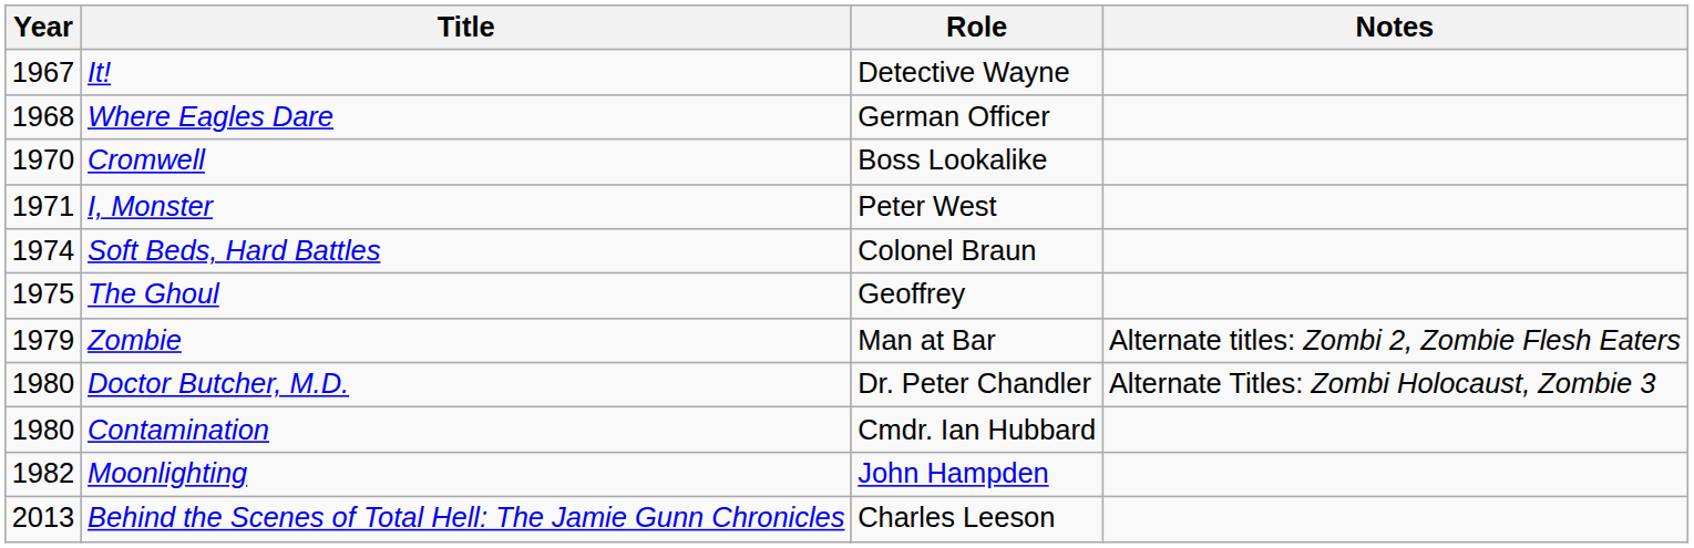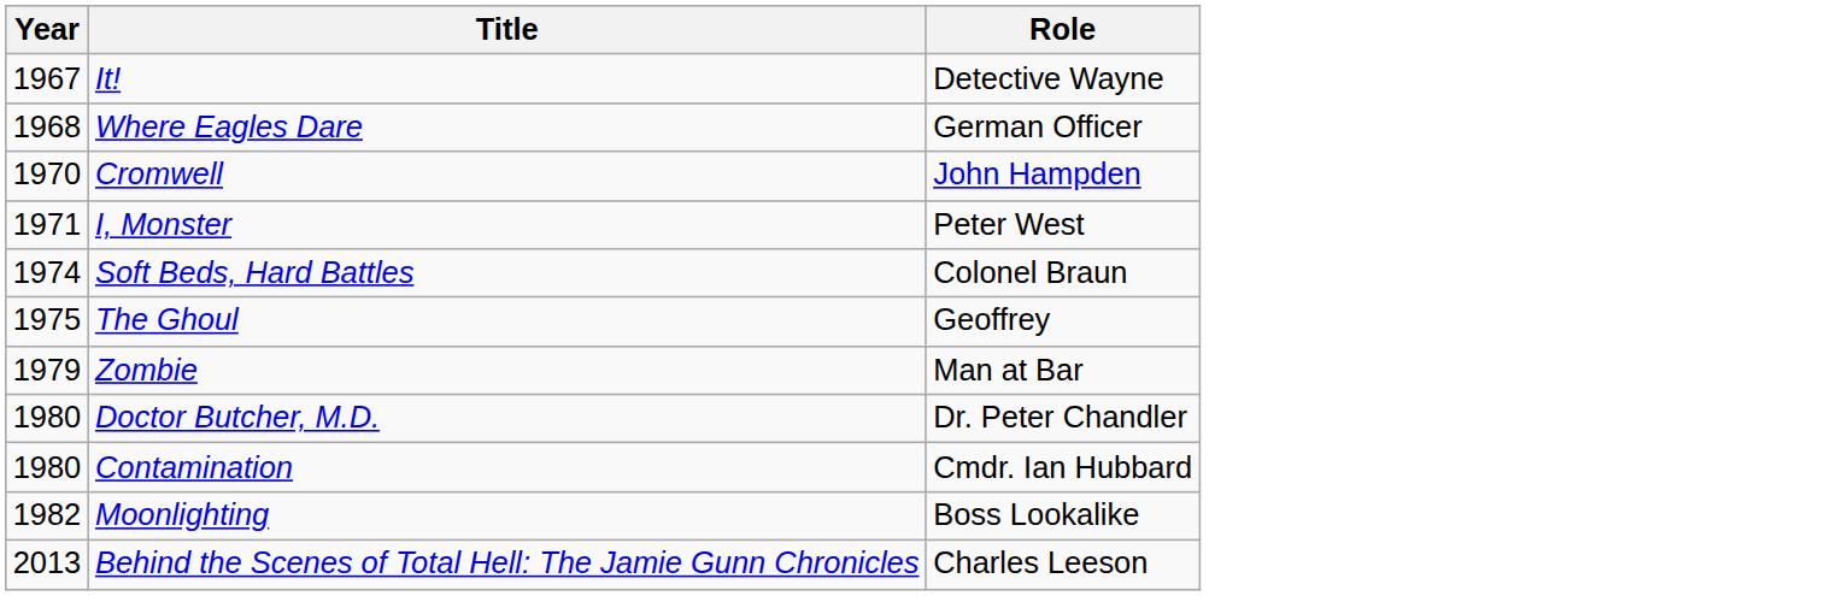 <table class="wikitable sortable">
 <tr>
 <th>Year</th>
 <th>Title</th>
 <th>Role</th>
-<th class="unsortable">Notes</th>
 </tr>
 <tr>
 <td>1967</td>
 <td><em><a href='#'>It!</a></em></td>
 <td>Detective Wayne</td>
-<td></td>
 </tr>
 <tr>
 <td>1968</td>
 <td><em><a href='#'>Where Eagles Dare</a></em></td>
 <td>German Officer</td>
-<td></td>
 </tr>
 <tr>
 <td>1970</td>
 <td><em><a href='#'>Cromwell</a></em></td>
-<td>Boss Lookalike</td>
-<td></td>
+<td><a href='#'>John Hampden</a></td>
 </tr>
 <tr>
 <td>1971</td>
 <td><em><a href='#'>I, Monster</a></em></td>
 <td>Peter West</td>
-<td></td>
 </tr>
 <tr>
 <td>1974</td>
 <td><em><a href='#'>Soft Beds, Hard Battles</a></em></td>
 <td>Colonel Braun</td>
-<td></td>
 </tr>
 <tr>
 <td>1975</td>
 <td><em><a href='#'>The Ghoul</a></em></td>
 <td>Geoffrey</td>
-<td></td>
 </tr>
 <tr>
 <td>1979</td>
 <td><em><a href='#'>Zombie</a></em></td>
 <td>Man at Bar</td>
-<td>Alternate titles: <em>Zombi 2, Zombie Flesh Eaters</em></td>
 </tr>
 <tr>
 <td>1980</td>
 <td><em><a href='#'>Doctor Butcher, M.D.</a></em></td>
 <td>Dr. Peter Chandler</td>
-<td>Alternate Titles: <em>Zombi Holocaust, Zombie 3</em></td>
 </tr>
 <tr>
 <td>1980</td>
 <td><em><a href='#'>Contamination</a></em></td>
 <td>Cmdr. Ian Hubbard</td>
-<td></td>
 </tr>
 <tr>
 <td>1982</td>
 <td><em><a href='#'>Moonlighting</a></em></td>
-<td><a href='#'>John Hampden</a></td>
-<td></td>
+<td>Boss Lookalike</td>
 </tr>
 <tr>
 <td>2013</td>
 <td><em><a href='#'>Behind the Scenes of Total Hell: The Jamie Gunn Chronicles</a></em></td>
 <td>Charles Leeson</td>
-<td></td>
 </tr>
 </table>
